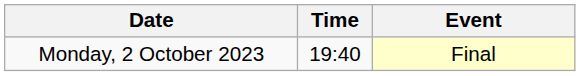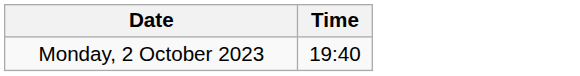 <table class = "wikitable" style="text-align:center;">
 <tr>
 <th width=220>Date</th>
 <th width=50>Time</th>
-<th width=150>Event</th>
 </tr>
 <tr>
 <td>Monday, 2 October 2023</td>
 <td>19:40</td>
-<td bgcolor=ffffcc>Final</td>
 </tr>
 </table>
